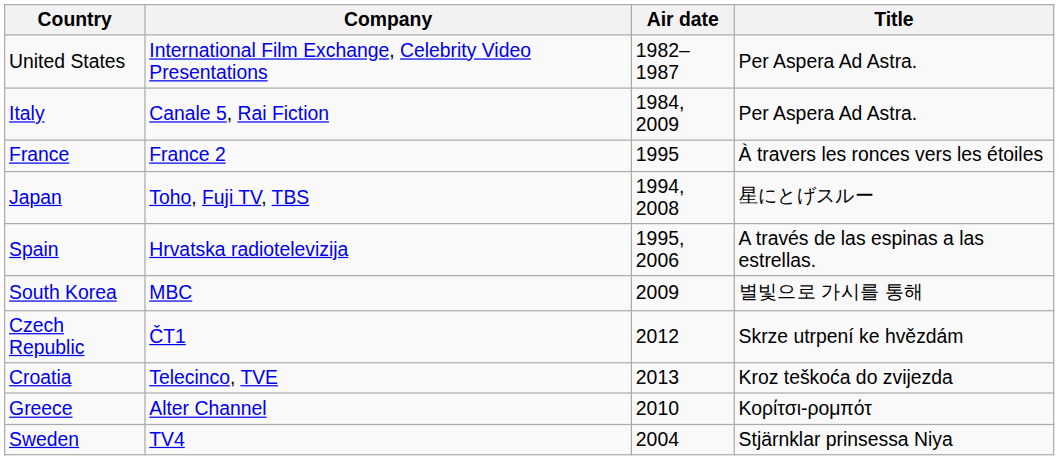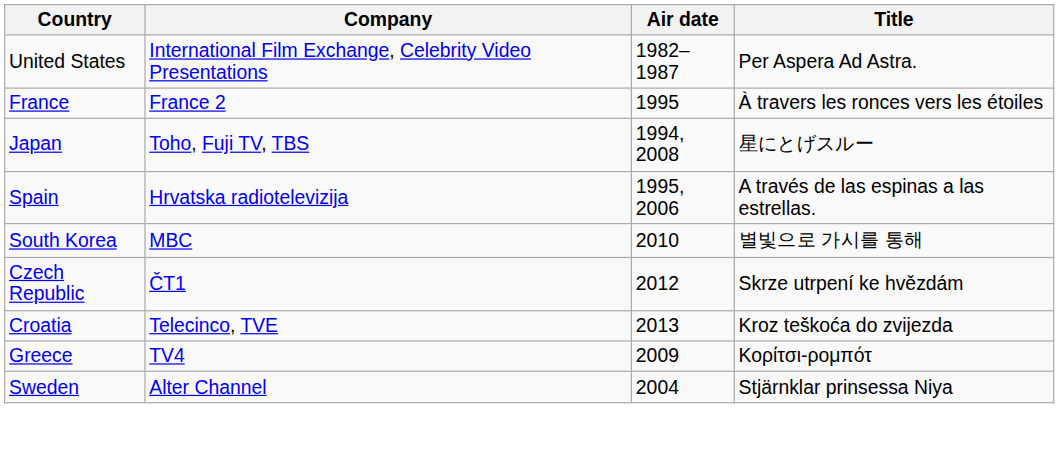 <table class="wikitable">
 <tr>
 <th>Country</th>
 <th>Company</th>
 <th>Air date</th>
 <th>Title</th>
 </tr>
 <tr>
 <td>United States</td>
 <td><a href='#'>International Film Exchange</a>, <a href='#'>Celebrity Video Presentations</a></td>
 <td>1982–1987</td>
-<td>Per Aspera Ad Astra.</td>
-</tr>
-<tr>
-<td><a href='#'>Italy</a></td>
-<td><a href='#'>Canale 5</a>, <a href='#'>Rai Fiction</a></td>
-<td>1984, 2009</td>
 <td>Per Aspera Ad Astra.</td>
 </tr>
 <tr>
 <td><a href='#'>France</a></td>
 <td><a href='#'>France 2</a></td>
 <td>1995</td>
 <td>À travers les ronces vers les étoiles</td>
 </tr>
 <tr>
 <td><a href='#'>Japan</a></td>
 <td><a href='#'>Toho</a>, <a href='#'>Fuji TV</a>, <a href='#'>TBS</a></td>
 <td>1994, 2008</td>
 <td>星にとげスルー</td>
 </tr>
 <tr>
 <td><a href='#'>Spain</a></td>
 <td><a href='#'>Hrvatska radiotelevizija</a></td>
 <td>1995, 2006</td>
 <td>A través de las espinas a las estrellas.</td>
 </tr>
 <tr>
 <td><a href='#'>South Korea</a></td>
 <td><a href='#'>MBC</a></td>
-<td>2009</td>
+<td>2010</td>
 <td>별빛으로 가시를 통해</td>
 </tr>
 <tr>
 <td><a href='#'>Czech Republic</a></td>
 <td><a href='#'>ČT1</a></td>
 <td>2012</td>
 <td>Skrze utrpení ke hvězdám</td>
 </tr>
 <tr>
 <td><a href='#'>Croatia</a></td>
 <td><a href='#'>Telecinco</a>, <a href='#'>TVE</a></td>
 <td>2013</td>
 <td>Kroz teškoća do zvijezda</td>
 </tr>
 <tr>
 <td><a href='#'>Greece</a></td>
-<td><a href='#'>Alter Channel</a></td>
-<td>2010</td>
+<td><a href='#'>TV4</a></td>
+<td>2009</td>
 <td>Κορίτσι-ρομπότ</td>
 </tr>
 <tr>
 <td><a href='#'>Sweden</a></td>
-<td><a href='#'>TV4</a></td>
+<td><a href='#'>Alter Channel</a></td>
 <td>2004</td>
 <td>Stjärnklar prinsessa Niya</td>
 </tr>
 </table>
